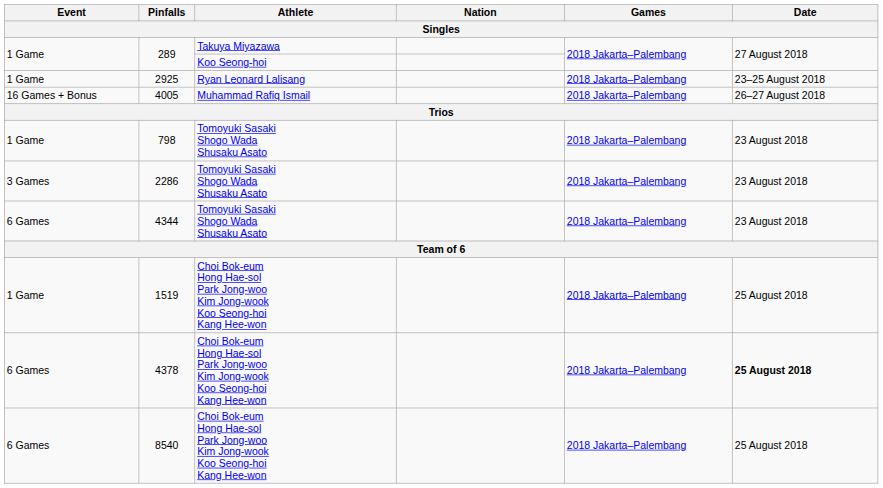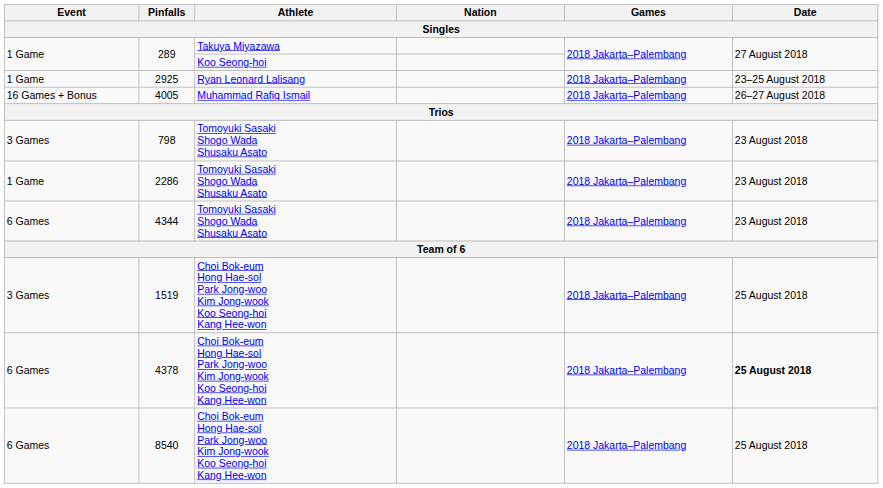 <table class="wikitable" style="font-size:95%; width: 80%;">
 <tr>
 <th width=12%>Event</th>
 <th width=5%>Pinfalls</th>
 <th width=18%>Athlete</th>
 <th width=15%>Nation</th>
 <th width=15%>Games</th>
 <th width=13%>Date</th>
 </tr>
 <tr bgcolor="#DDDDDD">
 <th colspan="6">Singles</th>
 </tr>
 <tr>
 <td rowspan=2>1 Game</td>
 <td rowspan=2 align="center">289</td>
 <td><a href='#'>Takuya Miyazawa</a></td>
 <td></td>
 <td rowspan=2><a href='#'>2018 Jakarta–Palembang</a></td>
 <td rowspan=2>27 August 2018</td>
 </tr>
 <tr>
 <td><a href='#'>Koo Seong-hoi</a></td>
 <td></td>
 </tr>
 <tr>
 <td>1 Game</td>
 <td align="center">2925</td>
 <td><a href='#'>Ryan Leonard Lalisang</a></td>
 <td></td>
 <td><a href='#'>2018 Jakarta–Palembang</a></td>
 <td>23–25 August 2018</td>
 </tr>
 <tr>
 <td>16 Games + Bonus</td>
 <td align="center">4005</td>
 <td><a href='#'>Muhammad Rafiq Ismail</a></td>
 <td></td>
 <td><a href='#'>2018 Jakarta–Palembang</a></td>
 <td>26–27 August 2018</td>
 </tr>
 <tr bgcolor="#DDDDDD">
 <th colspan="6">Trios</th>
 </tr>
 <tr>
-<td>1 Game</td>
+<td>3 Games</td>
 <td align="center">798</td>
 <td><a href='#'>Tomoyuki Sasaki</a><br><a href='#'>Shogo Wada</a><br><a href='#'>Shusaku Asato</a></td>
 <td></td>
 <td><a href='#'>2018 Jakarta–Palembang</a></td>
 <td>23 August 2018</td>
 </tr>
 <tr>
-<td>3 Games</td>
+<td>1 Game</td>
 <td align="center">2286</td>
 <td><a href='#'>Tomoyuki Sasaki</a><br><a href='#'>Shogo Wada</a><br><a href='#'>Shusaku Asato</a></td>
 <td></td>
 <td><a href='#'>2018 Jakarta–Palembang</a></td>
 <td>23 August 2018</td>
 </tr>
 <tr>
 <td>6 Games</td>
 <td align="center">4344</td>
 <td><a href='#'>Tomoyuki Sasaki</a><br><a href='#'>Shogo Wada</a><br><a href='#'>Shusaku Asato</a></td>
 <td></td>
 <td><a href='#'>2018 Jakarta–Palembang</a></td>
 <td>23 August 2018</td>
 </tr>
 <tr bgcolor="#DDDDDD">
 <th colspan="6">Team of 6</th>
 </tr>
 <tr>
-<td>1 Game</td>
+<td>3 Games</td>
 <td align="center">1519</td>
 <td><a href='#'>Choi Bok-eum</a><br><a href='#'>Hong Hae-sol</a><br><a href='#'>Park Jong-woo</a><br><a href='#'>Kim Jong-wook</a><br><a href='#'>Koo Seong-hoi</a><br><a href='#'>Kang Hee-won</a></td>
 <td></td>
 <td><a href='#'>2018 Jakarta–Palembang</a></td>
 <td>25 August 2018</td>
 </tr>
 <tr>
 <td>6 Games</td>
 <td align="center">4378</td>
 <td><a href='#'>Choi Bok-eum</a><br><a href='#'>Hong Hae-sol</a><br><a href='#'>Park Jong-woo</a><br><a href='#'>Kim Jong-wook</a><br><a href='#'>Koo Seong-hoi</a><br><a href='#'>Kang Hee-won</a></td>
 <td></td>
 <td><a href='#'>2018 Jakarta–Palembang</a></td>
 <td><strong>25 August 2018</strong></td>
 </tr>
 <tr>
 <td>6 Games</td>
 <td align="center">8540</td>
 <td><a href='#'>Choi Bok-eum</a><br><a href='#'>Hong Hae-sol</a><br><a href='#'>Park Jong-woo</a><br><a href='#'>Kim Jong-wook</a><br><a href='#'>Koo Seong-hoi</a><br><a href='#'>Kang Hee-won</a></td>
 <td></td>
 <td><a href='#'>2018 Jakarta–Palembang</a></td>
 <td>25 August 2018</td>
 </tr>
 </table>
